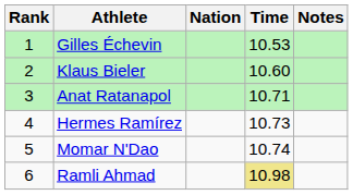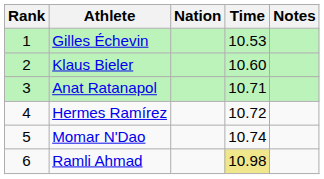 <table class="wikitable sortable" style="text-align:center">
 <tr>
 <th>Rank</th>
 <th>Athlete</th>
 <th>Nation</th>
 <th>Time</th>
 <th>Notes</th>
 </tr>
 <tr style="background:#bbf3bb;">
 <td>1</td>
 <td align=left><a href='#'>Gilles Échevin</a></td>
 <td align=left></td>
 <td>10.53</td>
 <td></td>
 </tr>
 <tr style="background:#bbf3bb;">
 <td>2</td>
 <td align=left><a href='#'>Klaus Bieler</a></td>
 <td align=left></td>
 <td>10.60</td>
 <td></td>
 </tr>
 <tr style="background:#bbf3bb;">
 <td>3</td>
 <td align=left><a href='#'>Anat Ratanapol</a></td>
 <td align=left></td>
 <td>10.71</td>
 <td></td>
 </tr>
 <tr>
 <td>4</td>
 <td align=left><a href='#'>Hermes Ramírez</a></td>
 <td align=left></td>
-<td>10.73</td>
+<td>10.72</td>
 <td></td>
 </tr>
 <tr>
 <td>5</td>
 <td align=left><a href='#'>Momar N'Dao</a></td>
 <td align=left></td>
 <td>10.74</td>
 <td></td>
 </tr>
 <tr>
 <td>6</td>
 <td align=left><a href='#'>Ramli Ahmad</a></td>
 <td align=left></td>
 <td style="background: khaki;">10.98</td>
 <td></td>
 </tr>
 </table>
